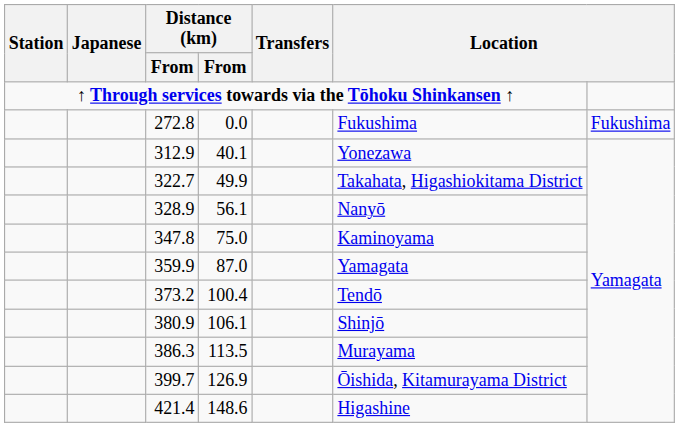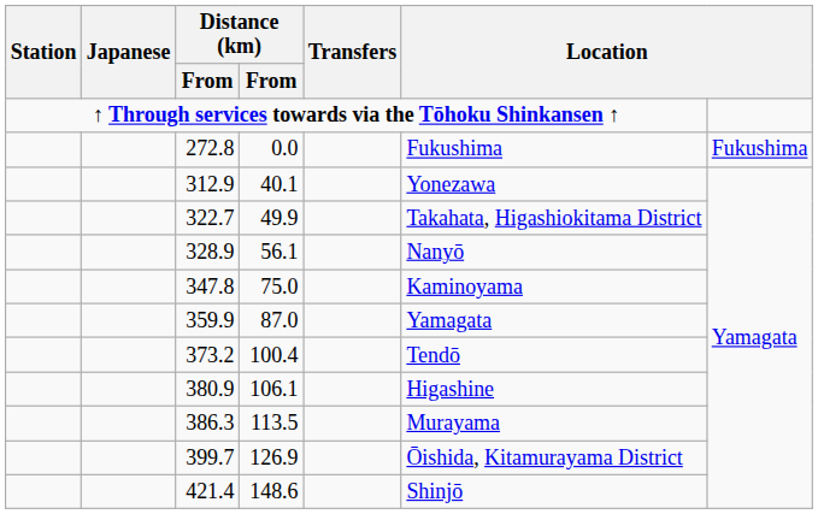 <table class="wikitable" rules="all">
 <tr>
 <th rowspan="2">Station</th>
 <th rowspan="2">Japanese</th>
 <th colspan="2">Distance (km)</th>
 <th rowspan="2">Transfers</th>
 <th colspan="2" rowspan="2">Location</th>
 </tr>
 <tr>
 <th style="width:2.5em">From </th>
 <th style="width:2.5em">From </th>
 </tr>
 <tr>
 <td align="center" colspan="6"><strong>↑ <a href='#'>Through services</a> towards  via the <a href='#'>Tōhoku Shinkansen</a>  ↑</strong></td>
 </tr>
 <tr>
 <td></td>
 <td></td>
 <td align=right>272.8</td>
 <td align=right>0.0</td>
 <td></td>
 <td><a href='#'>Fukushima</a></td>
 <td><a href='#'>Fukushima</a></td>
 </tr>
 <tr>
 <td></td>
 <td></td>
 <td align=right>312.9</td>
 <td align=right>40.1</td>
 <td></td>
 <td><a href='#'>Yonezawa</a></td>
 <td rowspan=10><a href='#'>Yamagata</a></td>
 </tr>
 <tr>
 <td></td>
 <td></td>
 <td align=right>322.7</td>
 <td align=right>49.9</td>
 <td> </td>
 <td><a href='#'>Takahata</a>, <a href='#'>Higashiokitama District</a></td>
 </tr>
 <tr>
 <td></td>
 <td></td>
 <td align=right>328.9</td>
 <td align=right>56.1</td>
 <td></td>
 <td><a href='#'>Nanyō</a></td>
 </tr>
 <tr>
 <td></td>
 <td></td>
 <td align=right>347.8</td>
 <td align=right>75.0</td>
 <td> </td>
 <td><a href='#'>Kaminoyama</a></td>
 </tr>
 <tr>
 <td></td>
 <td></td>
 <td align=right>359.9</td>
 <td align=right>87.0</td>
 <td> </td>
 <td><a href='#'>Yamagata</a></td>
 </tr>
 <tr>
 <td></td>
 <td></td>
 <td align=right>373.2</td>
 <td align=right>100.4</td>
 <td> </td>
 <td><a href='#'>Tendō</a></td>
 </tr>
 <tr>
 <td></td>
 <td></td>
 <td align=right>380.9</td>
 <td align=right>106.1</td>
 <td> </td>
-<td><a href='#'>Shinjō</a></td>
+<td><a href='#'>Higashine</a></td>
 </tr>
 <tr>
 <td></td>
 <td></td>
 <td align=right>386.3</td>
 <td align=right>113.5</td>
 <td> </td>
 <td><a href='#'>Murayama</a></td>
 </tr>
 <tr>
 <td></td>
 <td></td>
 <td align=right>399.7</td>
 <td align=right>126.9</td>
 <td> </td>
 <td><a href='#'>Ōishida</a>, <a href='#'>Kitamurayama District</a></td>
 </tr>
 <tr>
 <td></td>
 <td></td>
 <td align=right>421.4</td>
 <td align=right>148.6</td>
 <td></td>
-<td><a href='#'>Higashine</a></td>
+<td><a href='#'>Shinjō</a></td>
 </tr>
 </table>
